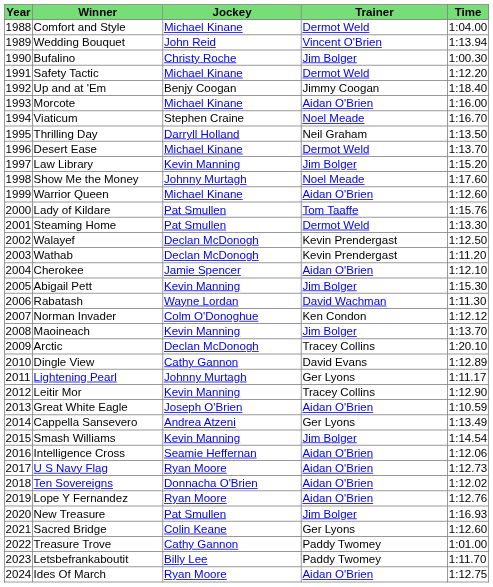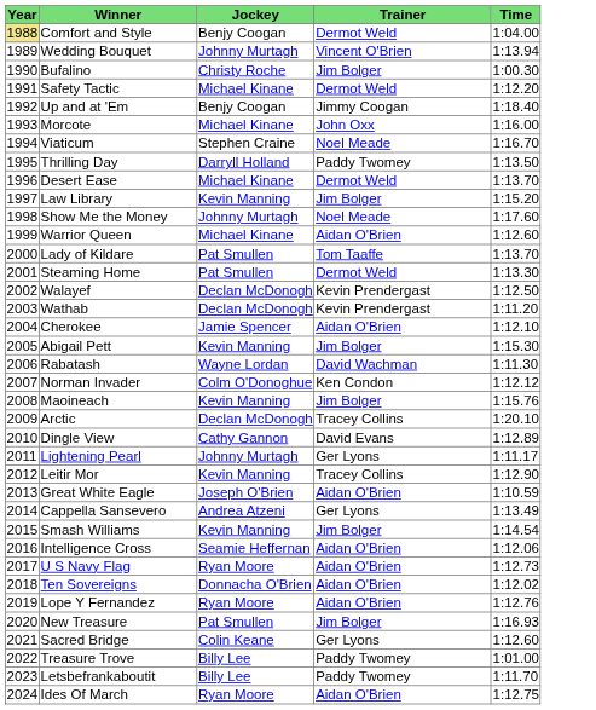 <table class = "sortable" | border="1" style="border-collapse: collapse; font-size:90%">
 <tr bgcolor="#77dd77" align="center">
 <th>Year</th>
 <th>Winner</th>
 <th>Jockey</th>
 <th>Trainer</th>
 <th>Time</th>
 </tr>
 <tr>
-<td>1988</td>
+<td style="background: khaki;">1988</td>
 <td width=160px>Comfort and Style</td>
-<td width=170px><a href='#'>Michael Kinane</a></td>
+<td>Benjy Coogan</td>
 <td width=180px><a href='#'>Dermot Weld</a></td>
 <td>1:04.00</td>
 </tr>
 <tr>
 <td>1989</td>
 <td>Wedding Bouquet</td>
-<td><a href='#'>John Reid</a></td>
+<td><a href='#'>Johnny Murtagh</a></td>
 <td><a href='#'>Vincent O'Brien</a></td>
 <td>1:13.94</td>
 </tr>
 <tr>
 <td>1990</td>
 <td>Bufalino</td>
 <td><a href='#'>Christy Roche</a></td>
 <td><a href='#'>Jim Bolger</a></td>
 <td>1:00.30</td>
 </tr>
 <tr>
 <td>1991</td>
 <td>Safety Tactic</td>
 <td><a href='#'>Michael Kinane</a></td>
 <td><a href='#'>Dermot Weld</a></td>
 <td>1:12.20</td>
 </tr>
 <tr>
 <td>1992</td>
 <td>Up and at 'Em</td>
 <td>Benjy Coogan</td>
 <td>Jimmy Coogan</td>
 <td>1:18.40</td>
 </tr>
 <tr>
 <td>1993</td>
 <td>Morcote</td>
 <td><a href='#'>Michael Kinane</a></td>
-<td><a href='#'>Aidan O'Brien</a></td>
+<td><a href='#'>John Oxx</a></td>
 <td>1:16.00</td>
 </tr>
 <tr>
 <td>1994</td>
 <td>Viaticum</td>
 <td>Stephen Craine</td>
 <td><a href='#'>Noel Meade</a></td>
 <td>1:16.70</td>
 </tr>
 <tr>
 <td>1995</td>
 <td>Thrilling Day</td>
 <td><a href='#'>Darryll Holland</a></td>
-<td>Neil Graham</td>
+<td>Paddy Twomey</td>
 <td>1:13.50</td>
 </tr>
 <tr>
 <td>1996</td>
 <td>Desert Ease</td>
 <td><a href='#'>Michael Kinane</a></td>
 <td><a href='#'>Dermot Weld</a></td>
 <td>1:13.70</td>
 </tr>
 <tr>
 <td>1997</td>
 <td>Law Library</td>
 <td><a href='#'>Kevin Manning</a></td>
 <td><a href='#'>Jim Bolger</a></td>
 <td>1:15.20</td>
 </tr>
 <tr>
 <td>1998</td>
 <td>Show Me the Money</td>
 <td><a href='#'>Johnny Murtagh</a></td>
 <td><a href='#'>Noel Meade</a></td>
 <td>1:17.60</td>
 </tr>
 <tr>
 <td>1999</td>
 <td>Warrior Queen</td>
 <td><a href='#'>Michael Kinane</a></td>
 <td><a href='#'>Aidan O'Brien</a></td>
 <td>1:12.60</td>
 </tr>
 <tr>
 <td>2000</td>
 <td>Lady of Kildare</td>
 <td><a href='#'>Pat Smullen</a></td>
 <td><a href='#'>Tom Taaffe</a></td>
-<td>1:15.76</td>
+<td>1:13.70</td>
 </tr>
 <tr>
 <td>2001</td>
 <td>Steaming Home</td>
 <td><a href='#'>Pat Smullen</a></td>
 <td><a href='#'>Dermot Weld</a></td>
 <td>1:13.30</td>
 </tr>
 <tr>
 <td>2002</td>
 <td>Walayef</td>
 <td><a href='#'>Declan McDonogh</a></td>
 <td>Kevin Prendergast</td>
 <td>1:12.50</td>
 </tr>
 <tr>
 <td>2003</td>
 <td>Wathab</td>
 <td><a href='#'>Declan McDonogh</a></td>
 <td>Kevin Prendergast</td>
 <td>1:11.20</td>
 </tr>
 <tr>
 <td>2004</td>
 <td>Cherokee</td>
 <td><a href='#'>Jamie Spencer</a></td>
 <td><a href='#'>Aidan O'Brien</a></td>
 <td>1:12.10</td>
 </tr>
 <tr>
 <td>2005</td>
 <td>Abigail Pett</td>
 <td><a href='#'>Kevin Manning</a></td>
 <td><a href='#'>Jim Bolger</a></td>
 <td>1:15.30</td>
 </tr>
 <tr>
 <td>2006</td>
 <td>Rabatash</td>
 <td><a href='#'>Wayne Lordan</a></td>
 <td><a href='#'>David Wachman</a></td>
 <td>1:11.30</td>
 </tr>
 <tr>
 <td>2007</td>
 <td>Norman Invader</td>
 <td><a href='#'>Colm O'Donoghue</a></td>
 <td>Ken Condon</td>
 <td>1:12.12</td>
 </tr>
 <tr>
 <td>2008</td>
 <td>Maoineach</td>
 <td><a href='#'>Kevin Manning</a></td>
 <td><a href='#'>Jim Bolger</a></td>
-<td>1:13.70</td>
+<td>1:15.76</td>
 </tr>
 <tr>
 <td>2009</td>
 <td>Arctic</td>
 <td><a href='#'>Declan McDonogh</a></td>
 <td>Tracey Collins</td>
 <td>1:20.10</td>
 </tr>
 <tr>
 <td>2010</td>
 <td>Dingle View</td>
 <td><a href='#'>Cathy Gannon</a></td>
 <td>David Evans</td>
 <td>1:12.89</td>
 </tr>
 <tr>
 <td>2011</td>
 <td><a href='#'>Lightening Pearl</a></td>
 <td><a href='#'>Johnny Murtagh</a></td>
 <td>Ger Lyons</td>
 <td>1:11.17</td>
 </tr>
 <tr>
 <td>2012</td>
 <td>Leitir Mor</td>
 <td><a href='#'>Kevin Manning</a></td>
 <td>Tracey Collins</td>
 <td>1:12.90</td>
 </tr>
 <tr>
 <td>2013</td>
 <td>Great White Eagle</td>
 <td><a href='#'>Joseph O'Brien</a></td>
 <td><a href='#'>Aidan O'Brien</a></td>
 <td>1:10.59</td>
 </tr>
 <tr>
 <td>2014</td>
 <td>Cappella Sansevero</td>
 <td><a href='#'>Andrea Atzeni</a></td>
 <td>Ger Lyons</td>
 <td>1:13.49</td>
 </tr>
 <tr>
 <td>2015</td>
 <td>Smash Williams</td>
 <td><a href='#'>Kevin Manning</a></td>
 <td><a href='#'>Jim Bolger</a></td>
 <td>1:14.54</td>
 </tr>
 <tr>
 <td>2016</td>
 <td>Intelligence Cross</td>
 <td><a href='#'>Seamie Heffernan</a></td>
 <td><a href='#'>Aidan O'Brien</a></td>
 <td>1:12.06</td>
 </tr>
 <tr>
 <td>2017</td>
 <td><a href='#'>U S Navy Flag</a></td>
 <td><a href='#'>Ryan Moore</a></td>
 <td><a href='#'>Aidan O'Brien</a></td>
 <td>1:12.73</td>
 </tr>
 <tr>
 <td>2018</td>
 <td><a href='#'>Ten Sovereigns</a></td>
 <td><a href='#'>Donnacha O'Brien</a></td>
 <td><a href='#'>Aidan O'Brien</a></td>
 <td>1:12.02</td>
 </tr>
 <tr>
 <td>2019</td>
 <td>Lope Y Fernandez</td>
 <td><a href='#'>Ryan Moore</a></td>
 <td><a href='#'>Aidan O'Brien</a></td>
 <td>1:12.76</td>
 </tr>
 <tr>
 <td>2020</td>
 <td>New Treasure</td>
 <td><a href='#'>Pat Smullen</a></td>
 <td><a href='#'>Jim Bolger</a></td>
 <td>1:16.93</td>
 </tr>
 <tr>
 <td>2021</td>
 <td>Sacred Bridge</td>
 <td><a href='#'>Colin Keane</a></td>
 <td>Ger Lyons</td>
 <td>1:12.60</td>
 </tr>
 <tr>
 <td>2022</td>
 <td>Treasure Trove</td>
-<td><a href='#'>Cathy Gannon</a></td>
+<td><a href='#'>Billy Lee</a></td>
 <td>Paddy Twomey</td>
 <td>1:01.00</td>
 </tr>
 <tr>
 <td>2023</td>
 <td>Letsbefrankaboutit</td>
 <td><a href='#'>Billy Lee</a></td>
 <td>Paddy Twomey</td>
 <td>1:11.70</td>
 </tr>
 <tr>
 <td>2024</td>
 <td>Ides Of March</td>
 <td><a href='#'>Ryan Moore</a></td>
 <td><a href='#'>Aidan O'Brien</a></td>
 <td>1:12.75</td>
 </tr>
 </table>
